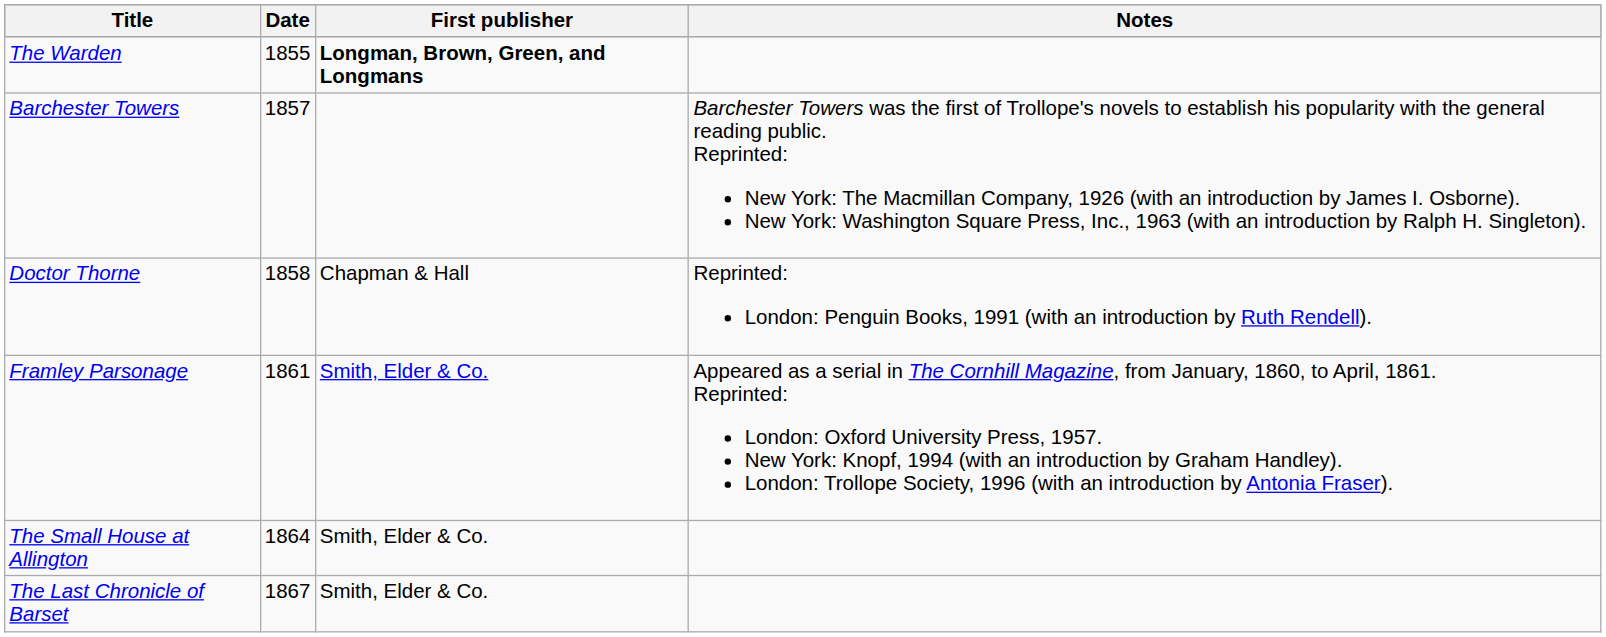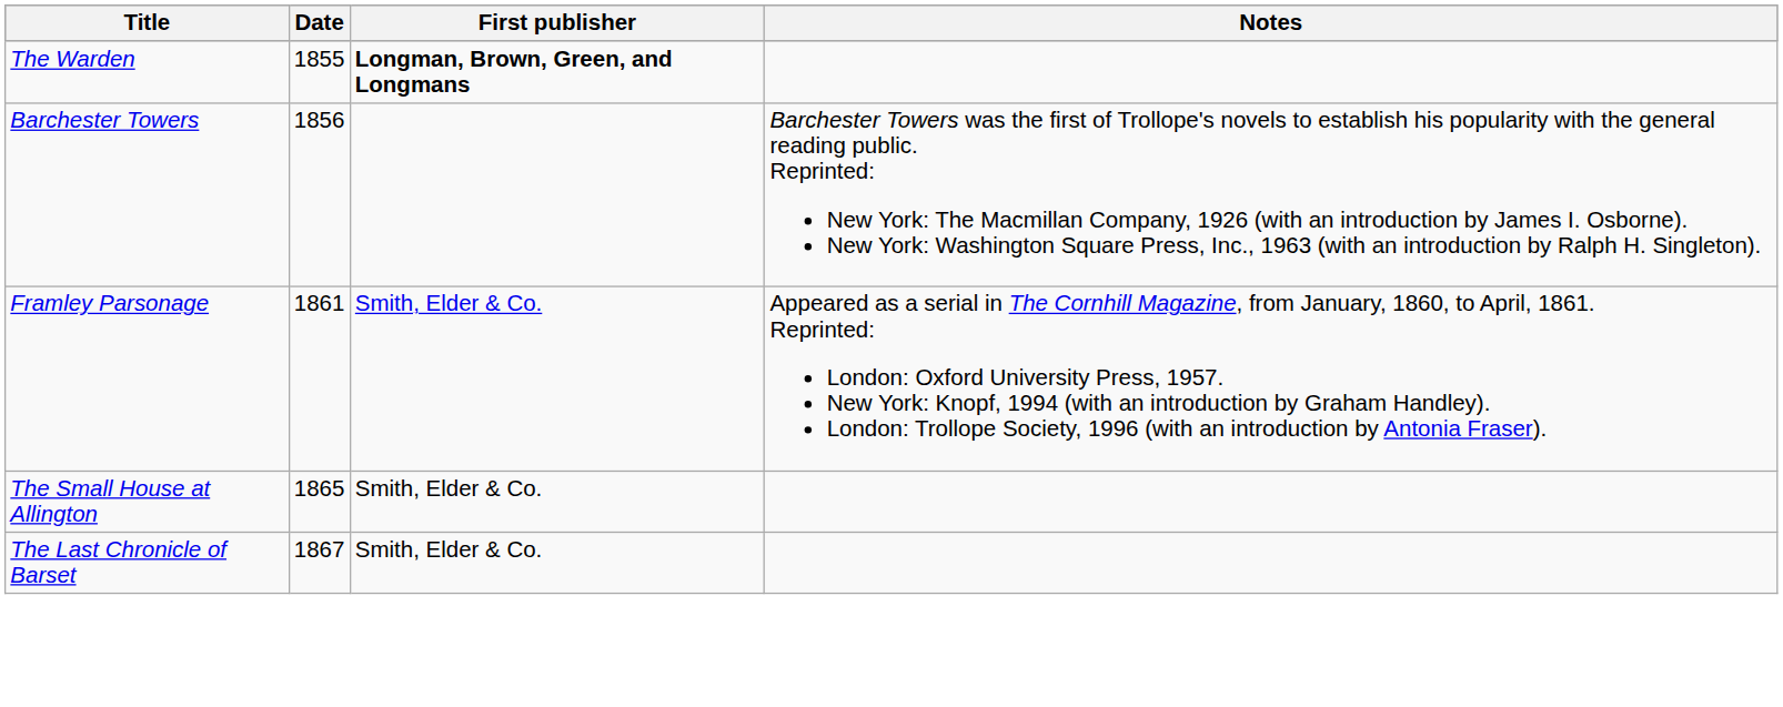 <table class="wikitable" align="center" cellpadding="7" style="clear:both;">
 <tr align="center" bgcolor="#696969">
 <th><div>Title</div></th>
 <th><div>Date</div></th>
 <th><div>First publisher</div></th>
 <th><div>Notes</div></th>
 </tr>
 <tr valign="top">
 <td><em><a href='#'>The Warden</a></em></td>
 <td>1855</td>
 <td><strong>Longman, Brown, Green, and Longmans</strong></td>
 <td></td>
 </tr>
 <tr valign="top">
 <td><em><a href='#'>Barchester Towers</a></em></td>
-<td>1857</td>
+<td>1856</td>
 <td></td>
 <td><em>Barchester Towers</em> was the first of Trollope's novels to establish his popularity with the general reading public.<br>Reprinted:<ul><li>New York: The Macmillan Company, 1926 (with an introduction by James I. Osborne).</li><li>New York: Washington Square Press, Inc., 1963 (with an introduction by Ralph H. Singleton).</li></ul></td>
-</tr>
-<tr valign="top">
-<td><em><a href='#'>Doctor Thorne</a></em></td>
-<td>1858</td>
-<td>Chapman & Hall</td>
-<td>Reprinted:<br><ul><li>London: Penguin Books, 1991 (with an introduction by <a href='#'>Ruth Rendell</a>).</li></ul></td>
 </tr>
 <tr valign="top">
 <td><em><a href='#'>Framley Parsonage</a></em></td>
 <td>1861</td>
 <td><a href='#'>Smith, Elder & Co.</a></td>
 <td>Appeared as a serial in <em><a href='#'>The Cornhill Magazine</a></em>, from January, 1860, to April, 1861.<br>Reprinted:<ul><li>London: Oxford University Press, 1957.</li><li>New York: Knopf, 1994 (with an introduction by Graham Handley).</li><li>London: Trollope Society, 1996 (with an introduction by <a href='#'>Antonia Fraser</a>).</li></ul></td>
 </tr>
 <tr valign="top">
 <td><em><a href='#'>The Small House at Allington</a></em></td>
-<td>1864</td>
+<td>1865</td>
 <td>Smith, Elder & Co.</td>
 <td></td>
 </tr>
 <tr valign="top">
 <td><em><a href='#'>The Last Chronicle of Barset</a></em></td>
 <td>1867</td>
 <td>Smith, Elder & Co.</td>
 <td></td>
 </tr>
 </table>
